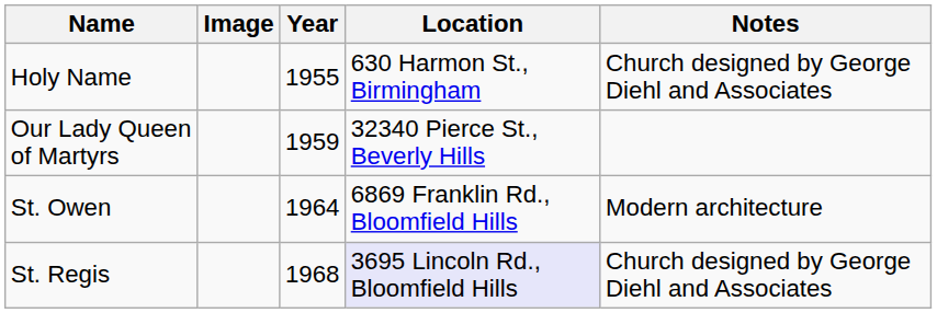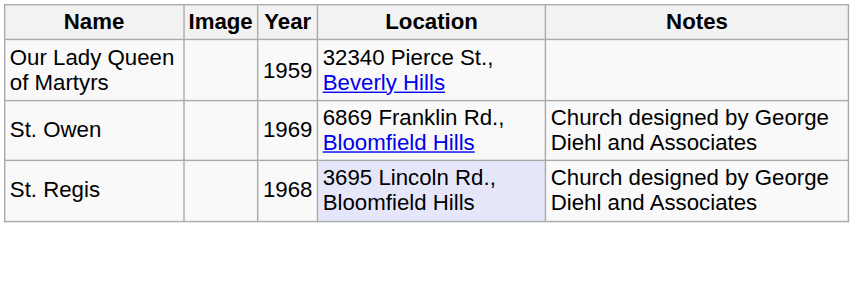 <table class="wikitable sortable">
 <tr>
 <th>Name</th>
 <th class="unsortable">Image</th>
 <th>Year</th>
 <th class="unsortable">Location</th>
 <th class="unsortable">Notes</th>
-</tr>
-<tr>
-<td>Holy Name</td>
-<td></td>
-<td>1955</td>
-<td>630 Harmon St., <a href='#'>Birmingham</a></td>
-<td>Church designed by George Diehl and Associates</td>
 </tr>
 <tr>
 <td>Our Lady Queen of Martyrs</td>
 <td></td>
 <td>1959</td>
 <td>32340 Pierce St., <a href='#'>Beverly Hills</a></td>
 <td></td>
 </tr>
 <tr>
 <td>St. Owen</td>
 <td></td>
-<td>1964</td>
+<td>1969</td>
 <td>6869 Franklin Rd., <a href='#'>Bloomfield Hills</a></td>
-<td>Modern architecture</td>
+<td>Church designed by George Diehl and Associates</td>
 </tr>
 <tr>
 <td>St. Regis</td>
 <td></td>
 <td>1968</td>
 <td style="background: lavender;">3695 Lincoln Rd., Bloomfield Hills</td>
 <td>Church designed by George Diehl and Associates</td>
 </tr>
 </table>
